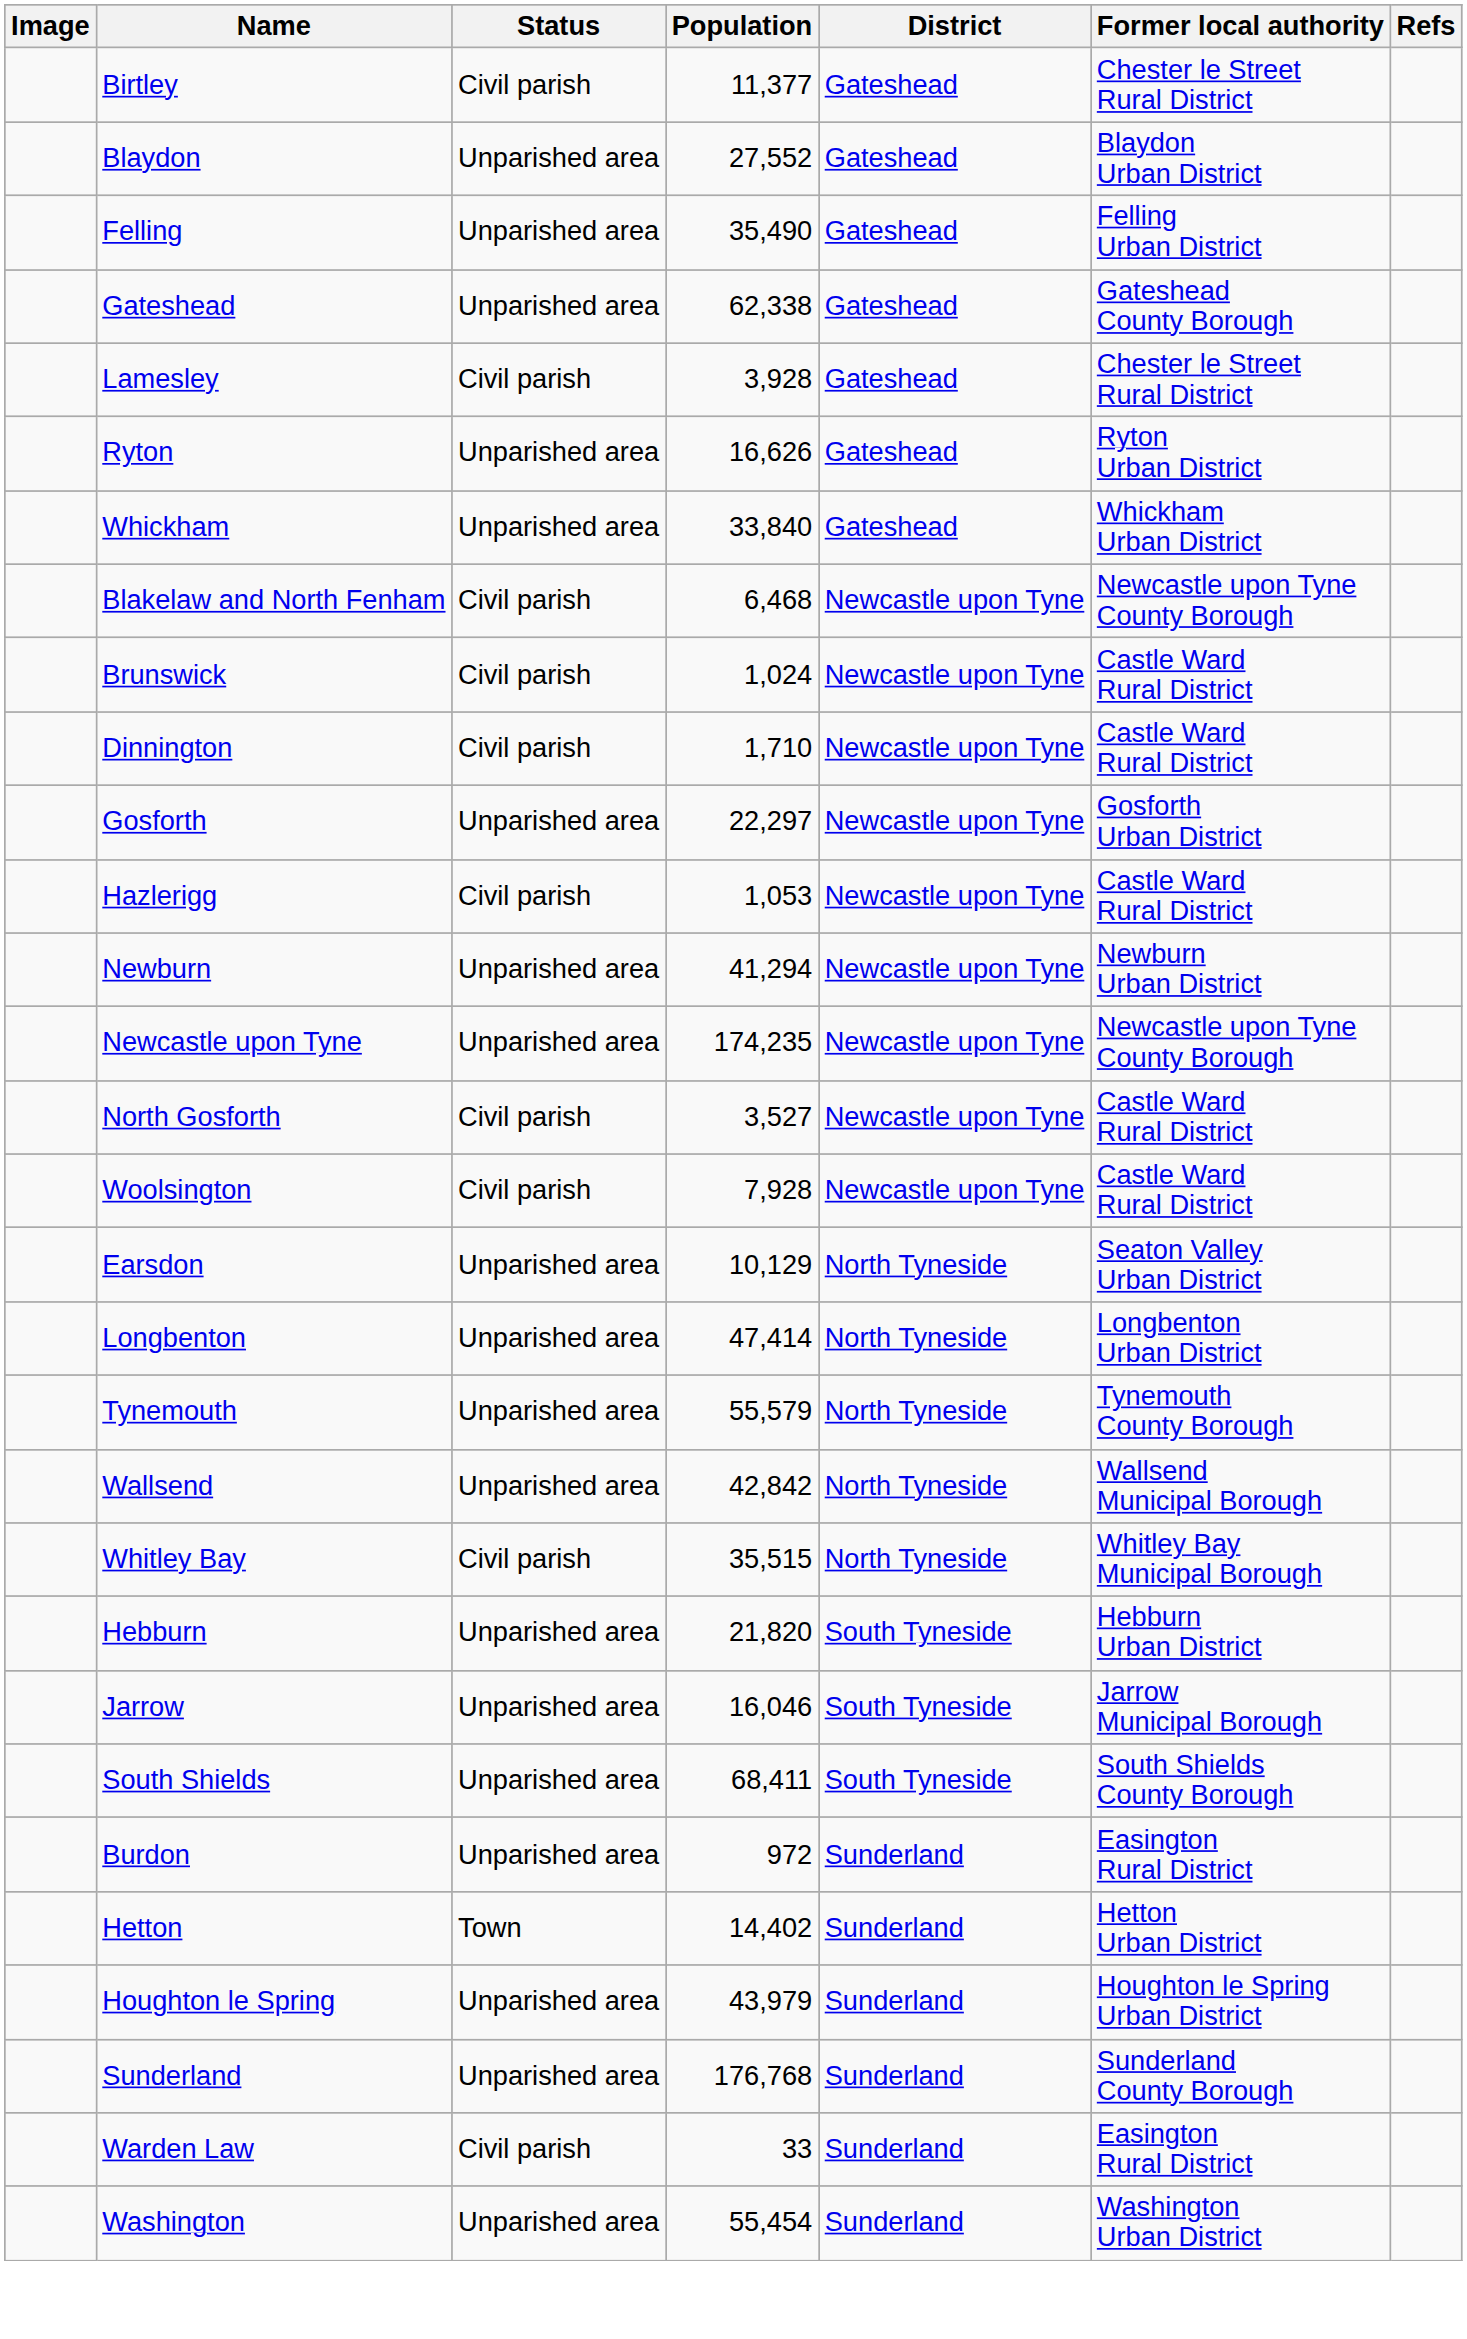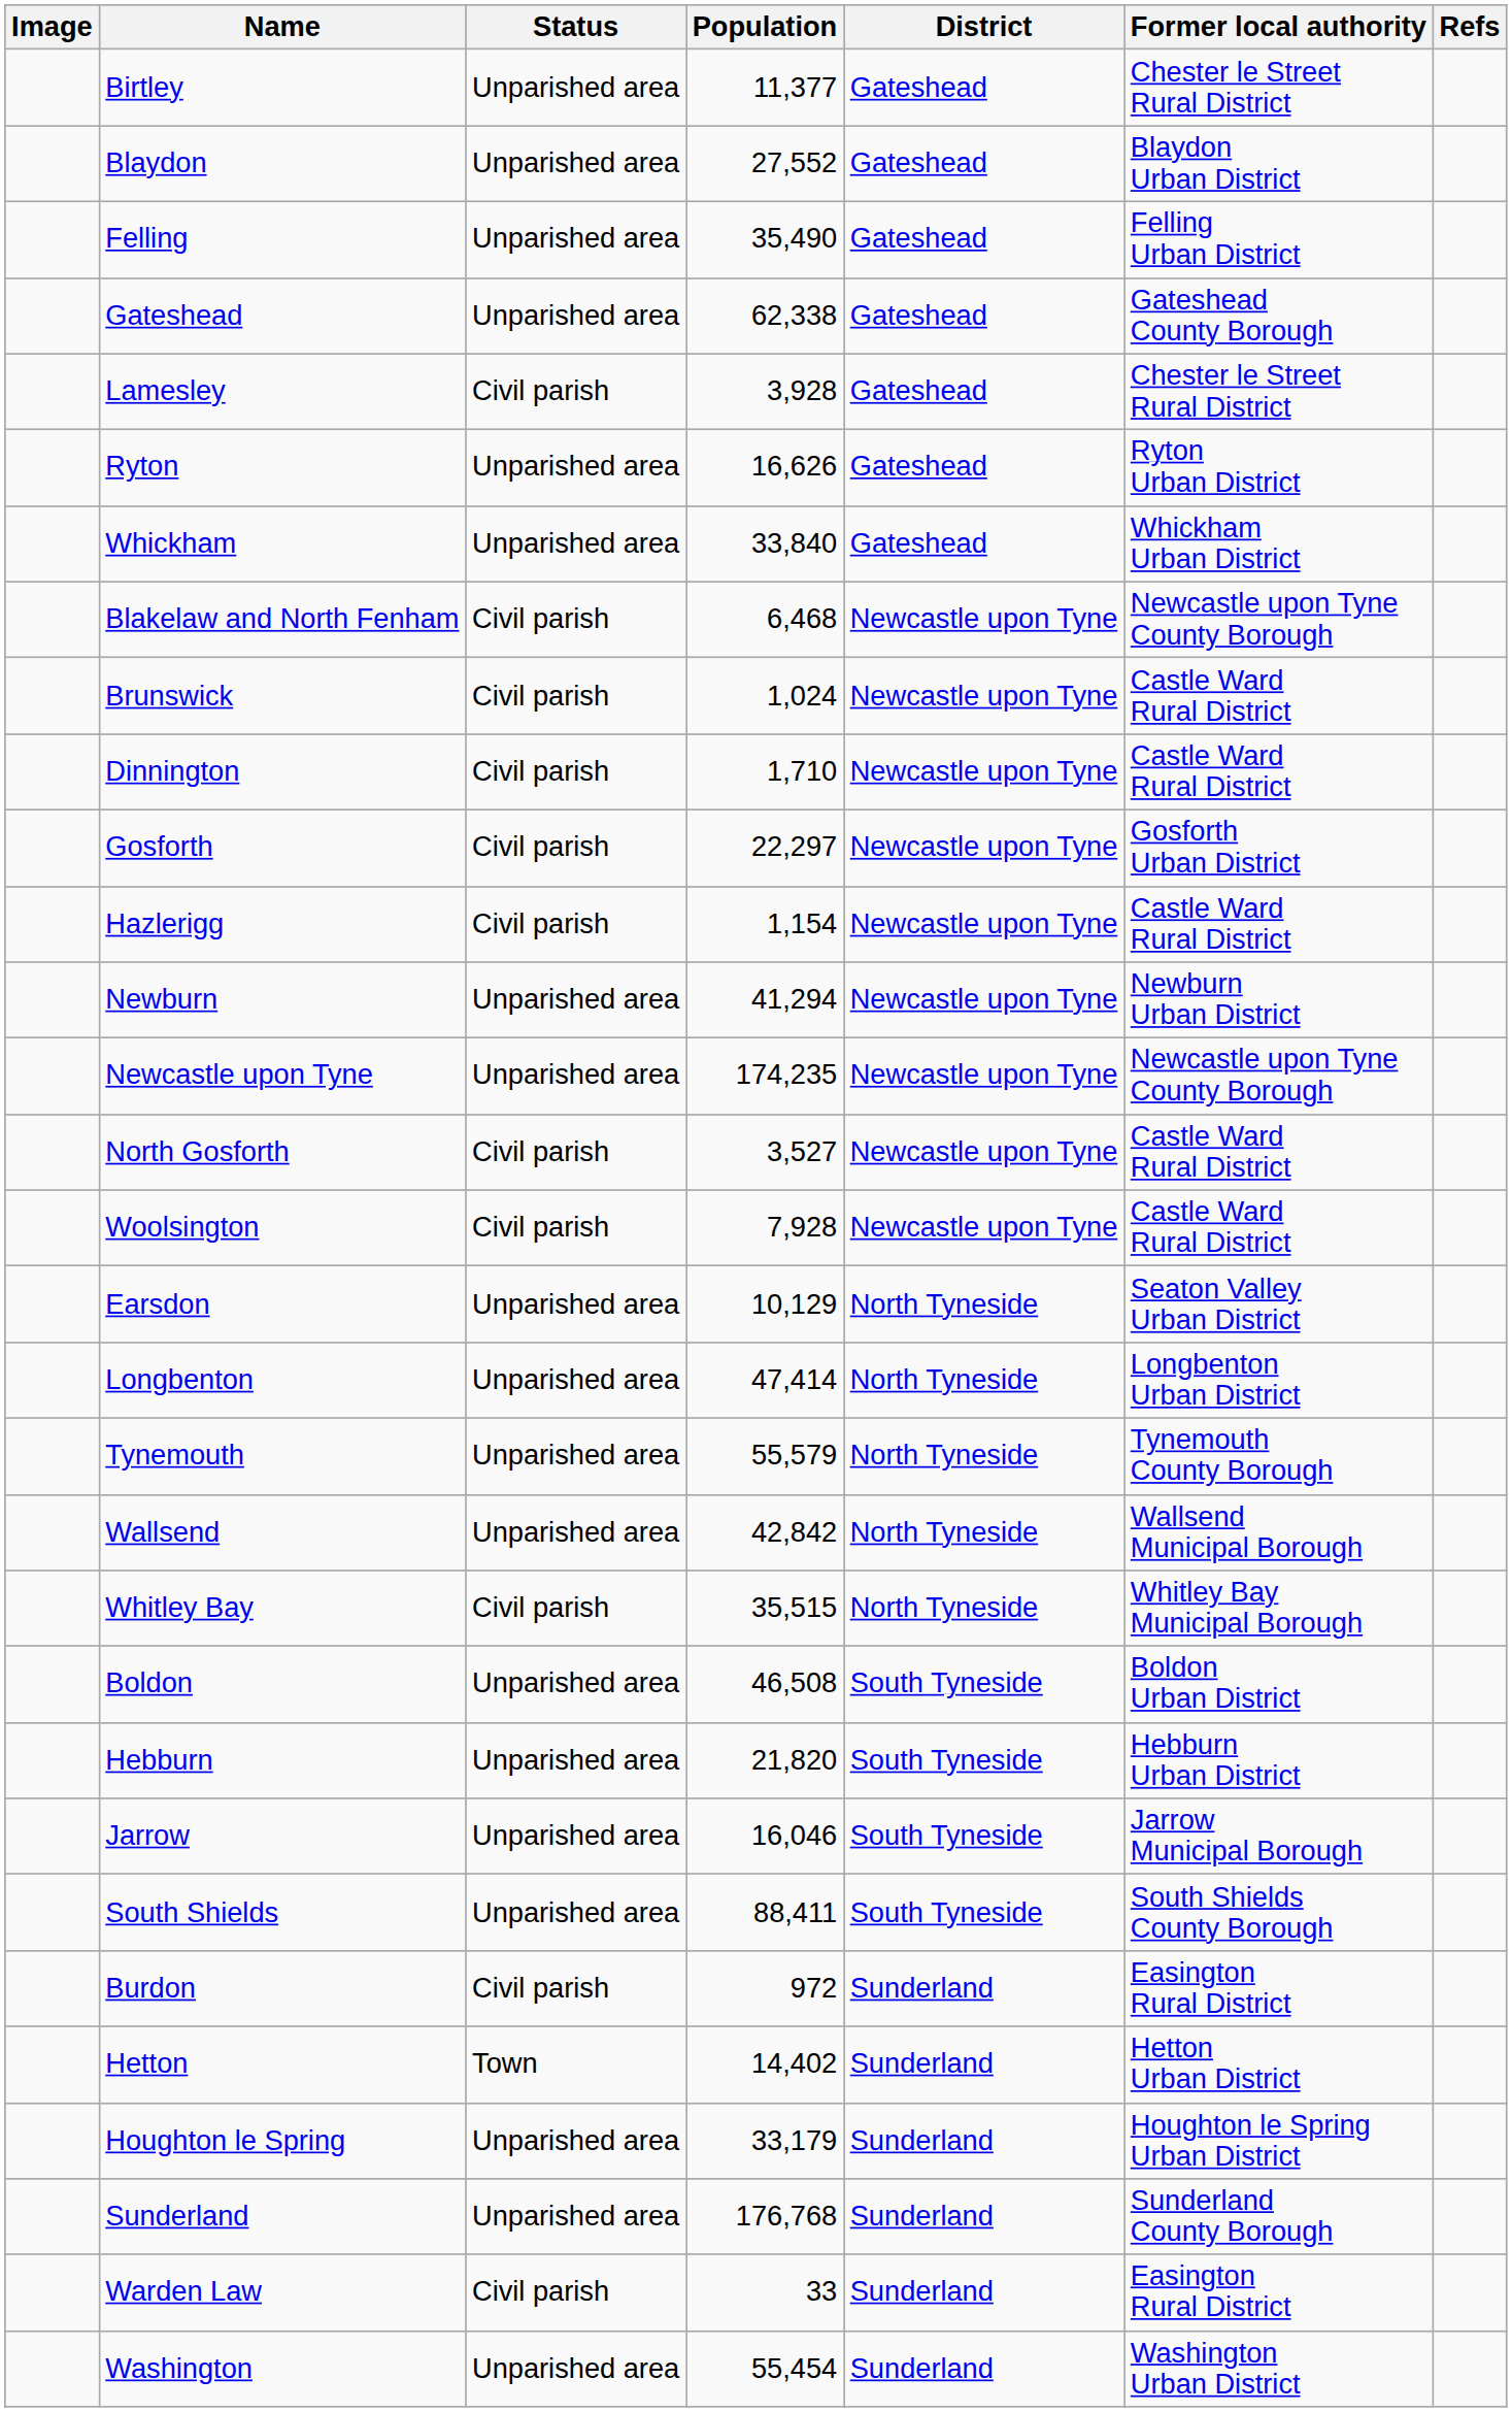 <table class="wikitable sortable">
 <tr>
 <th class="unsortable">Image</th>
 <th>Name</th>
 <th>Status</th>
 <th>Population</th>
 <th>District</th>
 <th>Former local authority</th>
 <th class="unsortable">Refs</th>
 </tr>
 <tr>
 <td></td>
 <td><a href='#'>Birtley</a></td>
-<td>Civil parish</td>
+<td>Unparished area</td>
 <td align="right">11,377</td>
 <td><a href='#'>Gateshead</a></td>
 <td><a href='#'>Chester le Street<br>Rural District</a></td>
 <td><br><br></td>
 </tr>
 <tr>
 <td></td>
 <td><a href='#'>Blaydon</a></td>
 <td>Unparished area</td>
 <td align="right">27,552</td>
 <td><a href='#'>Gateshead</a></td>
 <td><a href='#'>Blaydon<br>Urban District</a></td>
 <td><br></td>
 </tr>
 <tr>
 <td></td>
 <td><a href='#'>Felling</a></td>
 <td>Unparished area</td>
 <td align="right">35,490</td>
 <td><a href='#'>Gateshead</a></td>
 <td><a href='#'>Felling<br>Urban District</a></td>
 <td><br></td>
 </tr>
 <tr>
 <td></td>
 <td><a href='#'>Gateshead</a></td>
 <td>Unparished area</td>
 <td align="right">62,338</td>
 <td><a href='#'>Gateshead</a></td>
 <td><a href='#'>Gateshead<br>County Borough</a></td>
 <td><br></td>
 </tr>
 <tr>
 <td></td>
 <td><a href='#'>Lamesley</a></td>
 <td>Civil parish</td>
 <td align="right">3,928</td>
 <td><a href='#'>Gateshead</a></td>
 <td><a href='#'>Chester le Street<br>Rural District</a></td>
 <td><br></td>
 </tr>
 <tr>
 <td></td>
 <td><a href='#'>Ryton</a></td>
 <td>Unparished area</td>
 <td align="right">16,626</td>
 <td><a href='#'>Gateshead</a></td>
 <td><a href='#'>Ryton<br>Urban District</a></td>
 <td><br></td>
 </tr>
 <tr>
 <td></td>
 <td><a href='#'>Whickham</a></td>
 <td>Unparished area</td>
 <td align="right">33,840</td>
 <td><a href='#'>Gateshead</a></td>
 <td><a href='#'>Whickham<br>Urban District</a></td>
 <td><br></td>
 </tr>
 <tr>
 <td></td>
 <td><a href='#'>Blakelaw and North Fenham</a></td>
 <td>Civil parish</td>
 <td align="right">6,468</td>
 <td><a href='#'>Newcastle upon Tyne</a></td>
 <td><a href='#'>Newcastle upon Tyne<br>County Borough</a></td>
 <td><br></td>
 </tr>
 <tr>
 <td></td>
 <td><a href='#'>Brunswick</a></td>
 <td>Civil parish</td>
 <td align="right">1,024</td>
 <td><a href='#'>Newcastle upon Tyne</a></td>
 <td><a href='#'>Castle Ward<br>Rural District</a></td>
 <td><br></td>
 </tr>
 <tr>
 <td></td>
 <td><a href='#'>Dinnington</a></td>
 <td>Civil parish</td>
 <td align="right">1,710</td>
 <td><a href='#'>Newcastle upon Tyne</a></td>
 <td><a href='#'>Castle Ward<br>Rural District</a></td>
 <td><br></td>
 </tr>
 <tr>
 <td></td>
 <td><a href='#'>Gosforth</a></td>
-<td>Unparished area</td>
+<td>Civil parish</td>
 <td align="right">22,297</td>
 <td><a href='#'>Newcastle upon Tyne</a></td>
 <td><a href='#'>Gosforth<br>Urban District</a></td>
 <td><br></td>
 </tr>
 <tr>
 <td></td>
 <td><a href='#'>Hazlerigg</a></td>
 <td>Civil parish</td>
-<td align="right">1,053</td>
+<td align="right">1,154</td>
 <td><a href='#'>Newcastle upon Tyne</a></td>
 <td><a href='#'>Castle Ward<br>Rural District</a></td>
 <td><br></td>
 </tr>
 <tr>
 <td></td>
 <td><a href='#'>Newburn</a></td>
 <td>Unparished area</td>
 <td align="right">41,294</td>
 <td><a href='#'>Newcastle upon Tyne</a></td>
 <td><a href='#'>Newburn<br>Urban District</a></td>
 <td><br></td>
 </tr>
 <tr>
 <td></td>
 <td><a href='#'>Newcastle upon Tyne</a></td>
 <td>Unparished area</td>
 <td align="right">174,235</td>
 <td><a href='#'>Newcastle upon Tyne</a></td>
 <td><a href='#'>Newcastle upon Tyne<br>County Borough</a></td>
 <td><br></td>
 </tr>
 <tr>
 <td></td>
 <td><a href='#'>North Gosforth</a></td>
 <td>Civil parish</td>
 <td align="right">3,527</td>
 <td><a href='#'>Newcastle upon Tyne</a></td>
 <td><a href='#'>Castle Ward<br>Rural District</a></td>
 <td><br></td>
 </tr>
 <tr>
 <td></td>
 <td><a href='#'>Woolsington</a></td>
 <td>Civil parish</td>
 <td align="right">7,928</td>
 <td><a href='#'>Newcastle upon Tyne</a></td>
 <td><a href='#'>Castle Ward<br>Rural District</a></td>
 <td><br></td>
 </tr>
 <tr>
 <td></td>
 <td><a href='#'>Earsdon</a></td>
 <td>Unparished area</td>
 <td align="right">10,129</td>
 <td><a href='#'>North Tyneside</a></td>
 <td><a href='#'>Seaton Valley<br>Urban District</a></td>
 <td><br></td>
 </tr>
 <tr>
 <td></td>
 <td><a href='#'>Longbenton</a></td>
 <td>Unparished area</td>
 <td align="right">47,414</td>
 <td><a href='#'>North Tyneside</a></td>
 <td><a href='#'>Longbenton<br>Urban District</a></td>
 <td><br></td>
 </tr>
 <tr>
 <td></td>
 <td><a href='#'>Tynemouth</a></td>
 <td>Unparished area</td>
 <td align="right">55,579</td>
 <td><a href='#'>North Tyneside</a></td>
 <td><a href='#'>Tynemouth<br>County Borough</a></td>
 <td><br></td>
 </tr>
 <tr>
 <td></td>
 <td><a href='#'>Wallsend</a></td>
 <td>Unparished area</td>
 <td align="right">42,842</td>
 <td><a href='#'>North Tyneside</a></td>
 <td><a href='#'>Wallsend<br>Municipal Borough</a></td>
 <td><br></td>
 </tr>
 <tr>
 <td></td>
 <td><a href='#'>Whitley Bay</a></td>
 <td>Civil parish</td>
 <td align="right">35,515</td>
 <td><a href='#'>North Tyneside</a></td>
 <td><a href='#'>Whitley Bay<br>Municipal Borough</a></td>
 <td><br></td>
 </tr>
 <tr>
 <td></td>
+<td><a href='#'>Boldon</a></td>
+<td>Unparished area</td>
+<td align="right">46,508</td>
+<td><a href='#'>South Tyneside</a></td>
+<td><a href='#'>Boldon<br>Urban District</a></td>
+<td><br></td>
+</tr>
+<tr>
+<td></td>
 <td><a href='#'>Hebburn</a></td>
 <td>Unparished area</td>
 <td align="right">21,820</td>
 <td><a href='#'>South Tyneside</a></td>
 <td><a href='#'>Hebburn<br>Urban District</a></td>
 <td><br></td>
 </tr>
 <tr>
 <td></td>
 <td><a href='#'>Jarrow</a></td>
 <td>Unparished area</td>
 <td align="right">16,046</td>
 <td><a href='#'>South Tyneside</a></td>
 <td><a href='#'>Jarrow<br>Municipal Borough</a></td>
 <td><br></td>
 </tr>
 <tr>
 <td></td>
 <td><a href='#'>South Shields</a></td>
 <td>Unparished area</td>
-<td align="right">68,411</td>
+<td align="right">88,411</td>
 <td><a href='#'>South Tyneside</a></td>
 <td><a href='#'>South Shields<br>County Borough</a></td>
 <td><br></td>
 </tr>
 <tr>
 <td></td>
 <td><a href='#'>Burdon</a></td>
-<td>Unparished area</td>
+<td>Civil parish</td>
 <td align="right">972</td>
 <td><a href='#'>Sunderland</a></td>
 <td><a href='#'>Easington<br>Rural District</a></td>
 <td><br></td>
 </tr>
 <tr>
 <td></td>
 <td><a href='#'>Hetton</a></td>
 <td>Town</td>
 <td align="right">14,402</td>
 <td><a href='#'>Sunderland</a></td>
 <td><a href='#'>Hetton<br>Urban District</a></td>
 <td><br></td>
 </tr>
 <tr>
 <td></td>
 <td><a href='#'>Houghton le Spring</a></td>
 <td>Unparished area</td>
-<td align="right">43,979</td>
+<td align="right">33,179</td>
 <td><a href='#'>Sunderland</a></td>
 <td><a href='#'>Houghton le Spring<br>Urban District</a></td>
 <td><br></td>
 </tr>
 <tr>
 <td></td>
 <td><a href='#'>Sunderland</a></td>
 <td>Unparished area</td>
 <td align="right">176,768</td>
 <td><a href='#'>Sunderland</a></td>
 <td><a href='#'>Sunderland<br>County Borough</a></td>
 <td><br></td>
 </tr>
 <tr>
 <td></td>
 <td><a href='#'>Warden Law</a></td>
 <td>Civil parish</td>
 <td align="right">33</td>
 <td><a href='#'>Sunderland</a></td>
 <td><a href='#'>Easington<br>Rural District</a></td>
 <td><br></td>
 </tr>
 <tr>
 <td></td>
 <td><a href='#'>Washington</a></td>
 <td>Unparished area</td>
 <td align="right">55,454</td>
 <td><a href='#'>Sunderland</a></td>
 <td><a href='#'>Washington<br>Urban District</a></td>
 <td><br></td>
 </tr>
 </table>
